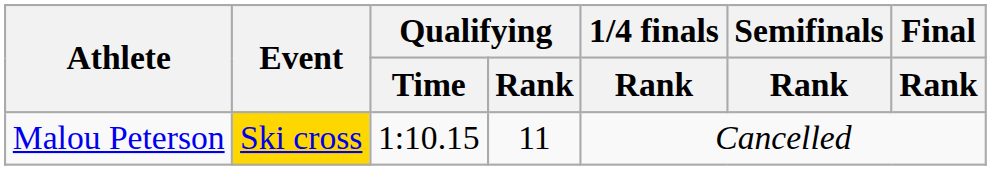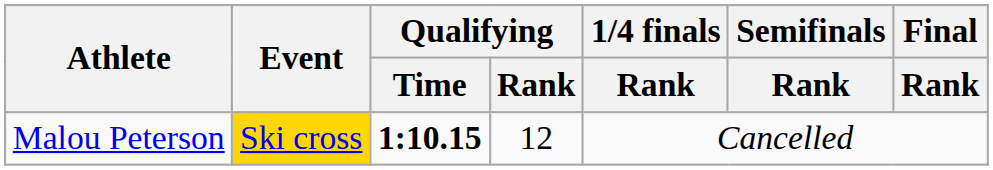 <table class="wikitable">
 <tr>
 <th rowspan="2">Athlete</th>
 <th rowspan="2">Event</th>
 <th colspan="2">Qualifying</th>
 <th colspan="1">1/4 finals</th>
 <th colspan="1">Semifinals</th>
 <th colspan="1">Final</th>
 </tr>
 <tr>
 <th>Time</th>
 <th>Rank</th>
 <th>Rank</th>
 <th>Rank</th>
 <th>Rank</th>
 </tr>
 <tr>
 <td><a href='#'>Malou Peterson</a></td>
 <td style="background: gold;"><a href='#'>Ski cross</a></td>
-<td align="center">1:10.15</td>
-<td align="center">11</td>
+<td align="center"><strong>1:10.15</strong></td>
+<td align="center">12</td>
 <td colspan=3 align="center"><em>Cancelled</em></td>
 </tr>
 </table>
